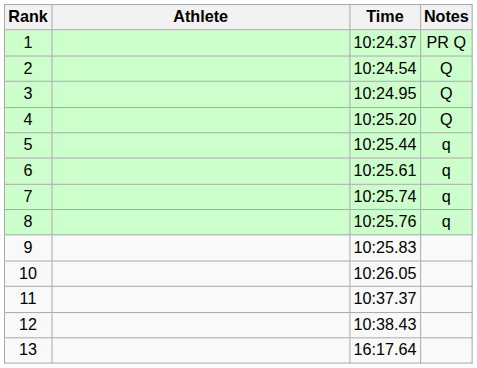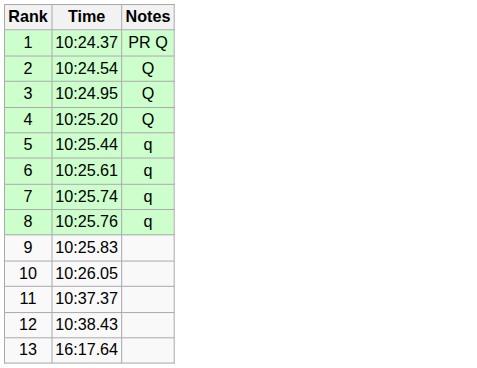 <table class="wikitable" style="text-align:center">
 <tr>
 <th>Rank</th>
-<th Style="width:18em">Athlete</th>
 <th>Time</th>
 <th>Notes</th>
 </tr>
 <tr style="background:#cfc">
 <td>1</td>
-<td style="text-align:left"></td>
 <td>10:24.37</td>
 <td>PR Q</td>
 </tr>
 <tr style="background:#cfc">
 <td>2</td>
-<td style="text-align:left"></td>
 <td>10:24.54</td>
 <td>Q</td>
 </tr>
 <tr style="background:#cfc">
 <td>3</td>
-<td style="text-align:left"></td>
 <td>10:24.95</td>
 <td>Q</td>
 </tr>
 <tr style="background:#cfc">
 <td>4</td>
-<td style="text-align:left"></td>
 <td>10:25.20</td>
 <td>Q</td>
 </tr>
 <tr style="background:#cfc">
 <td>5</td>
-<td style="text-align:left"></td>
 <td>10:25.44</td>
 <td>q</td>
 </tr>
 <tr style="background:#cfc">
 <td>6</td>
-<td style="text-align:left"></td>
 <td>10:25.61</td>
 <td>q</td>
 </tr>
 <tr style="background:#cfc">
 <td>7</td>
-<td style="text-align:left"></td>
 <td>10:25.74</td>
 <td>q</td>
 </tr>
 <tr style="background:#cfc">
 <td>8</td>
-<td style="text-align:left"></td>
 <td>10:25.76</td>
 <td>q</td>
 </tr>
 <tr>
 <td>9</td>
-<td style="text-align:left"></td>
 <td>10:25.83</td>
 <td></td>
 </tr>
 <tr>
 <td>10</td>
-<td style="text-align:left"></td>
 <td>10:26.05</td>
 <td></td>
 </tr>
 <tr>
 <td>11</td>
-<td style="text-align:left"></td>
 <td>10:37.37</td>
 <td></td>
 </tr>
 <tr>
 <td>12</td>
-<td style="text-align:left"></td>
 <td>10:38.43</td>
 <td></td>
 </tr>
 <tr>
 <td>13</td>
-<td style="text-align:left"></td>
 <td>16:17.64</td>
 <td></td>
 </tr>
 </table>
